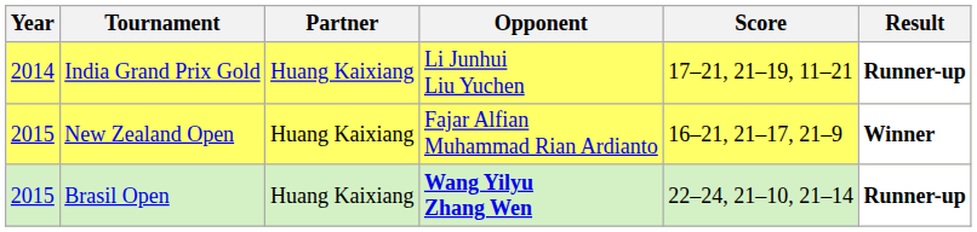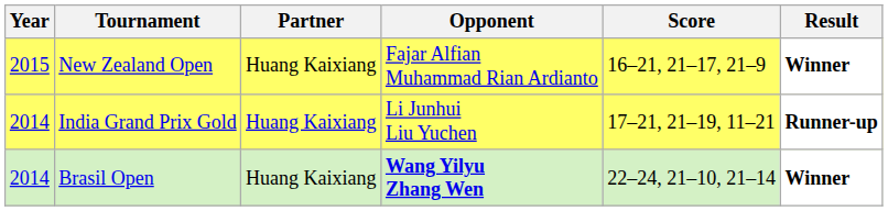 <table class="sortable wikitable" style="font-size: 90%">
 <tr>
 <th>Year</th>
 <th>Tournament</th>
 <th>Partner</th>
 <th>Opponent</th>
 <th>Score</th>
 <th>Result</th>
 </tr>
 <tr style="background:#FFFF67">
+<td align="center"><a href='#'>2015</a></td>
+<td align="left"><a href='#'>New Zealand Open</a></td>
+<td align="left"> Huang Kaixiang</td>
+<td align="left"> <a href='#'>Fajar Alfian</a><br> <a href='#'>Muhammad Rian Ardianto</a></td>
+<td align="left">16–21, 21–17, 21–9</td>
+<td style="text-align:left; background:white"> <strong>Winner</strong></td>
+</tr>
+<tr style="background:#FFFF67">
 <td align="center"><a href='#'>2014</a></td>
 <td align="left"><a href='#'>India Grand Prix Gold</a></td>
 <td align="left"> <a href='#'>Huang Kaixiang</a></td>
 <td align="left"> <a href='#'>Li Junhui</a><br> <a href='#'>Liu Yuchen</a></td>
 <td align="left">17–21, 21–19, 11–21</td>
 <td style="text-align:left; background:white"> <strong>Runner-up</strong></td>
 </tr>
-<tr style="background:#FFFF67">
-<td align="center"><a href='#'>2015</a></td>
-<td align="left"><a href='#'>New Zealand Open</a></td>
-<td align="left"> Huang Kaixiang</td>
-<td align="left"> <a href='#'>Fajar Alfian</a><br> <a href='#'>Muhammad Rian Ardianto</a></td>
-<td align="left">16–21, 21–17, 21–9</td>
-<td style="text-align:left; background:white"> <strong>Winner</strong></td>
-</tr>
 <tr style="background:#D4F1C5">
-<td align="center"><a href='#'>2015</a></td>
+<td align="center"><a href='#'>2014</a></td>
 <td align="left"><a href='#'>Brasil Open</a></td>
 <td align="left"> Huang Kaixiang</td>
 <td align="left"><strong> <a href='#'>Wang Yilyu</a><br> <a href='#'>Zhang Wen</a></strong></td>
 <td align="left">22–24, 21–10, 21–14</td>
-<td style="text-align:left; background:white"> <strong>Runner-up</strong></td>
+<td style="text-align:left; background:white"> <strong>Winner</strong></td>
 </tr>
 </table>
